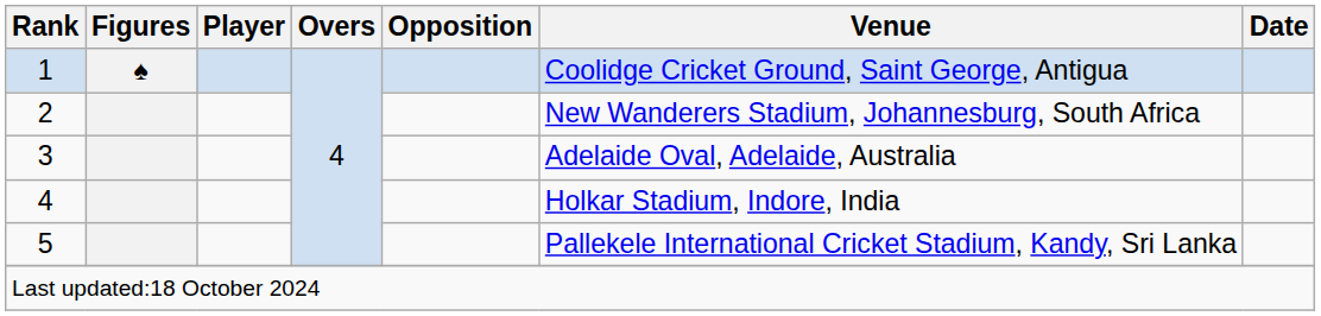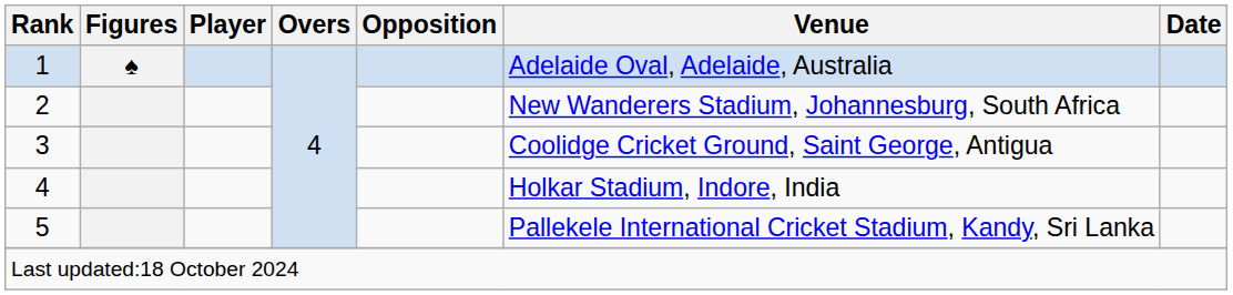 <table class="wikitable plainrowheaders sortable">
 <tr>
 <th scope=col>Rank</th>
 <th scope=col>Figures</th>
 <th scope=col>Player</th>
 <th scope=col>Overs</th>
 <th scope=col>Opposition</th>
 <th scope=col>Venue</th>
 <th scope=col>Date</th>
 </tr>
 <tr bgcolor=#cee0f2>
 <td align=center>1</td>
 <th scope=row style=text-align:center;> ♠</th>
 <td> </td>
 <td align=center rowspan=5>4</td>
 <td></td>
-<td><a href='#'>Coolidge Cricket Ground</a>, <a href='#'>Saint George</a>, Antigua</td>
+<td><a href='#'>Adelaide Oval</a>, <a href='#'>Adelaide</a>, Australia</td>
 <td></td>
 </tr>
 <tr>
 <td align=center>2</td>
 <th scope=row style=text-align:center;></th>
 <td></td>
 <td></td>
 <td><a href='#'>New Wanderers Stadium</a>, <a href='#'>Johannesburg</a>, South Africa</td>
 <td> </td>
 </tr>
 <tr>
 <td align=center>3</td>
 <th scope=row style=text-align:center;></th>
 <td> </td>
 <td></td>
-<td><a href='#'>Adelaide Oval</a>, <a href='#'>Adelaide</a>, Australia</td>
+<td><a href='#'>Coolidge Cricket Ground</a>, <a href='#'>Saint George</a>, Antigua</td>
 <td></td>
 </tr>
 <tr>
 <td align=center>4</td>
 <th scope=row style=text-align:center;></th>
 <td></td>
 <td></td>
 <td><a href='#'>Holkar Stadium</a>, <a href='#'>Indore</a>, India</td>
 <td></td>
 </tr>
 <tr>
 <td align=center>5</td>
 <th scope=row style=text-align:center;></th>
 <td></td>
 <td></td>
 <td><a href='#'>Pallekele International Cricket Stadium</a>, <a href='#'>Kandy</a>, Sri Lanka</td>
 <td></td>
 </tr>
 <tr>
 </tr>
 <tr class=sortbottom>
 <td colspan=7><small>Last updated:18 October 2024</small></td>
 </tr>
 </table>
